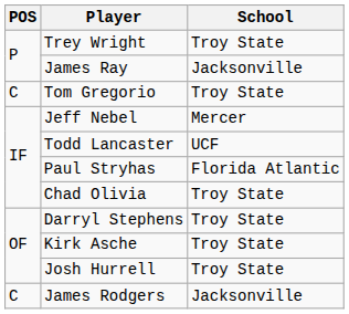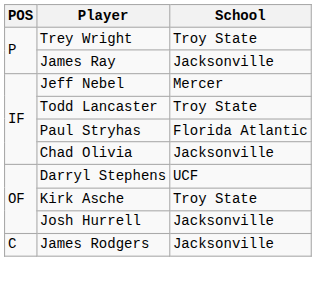 <table class=wikitable>
 <tr>
 <th>POS</th>
 <th>Player</th>
 <th>School</th>
 </tr>
 <tr>
 <td rowspan=2>P</td>
 <td>Trey Wright</td>
 <td>Troy State</td>
 </tr>
 <tr>
 <td>James Ray</td>
 <td>Jacksonville</td>
 </tr>
 <tr>
-<td>C</td>
-<td>Tom Gregorio</td>
-<td>Troy State</td>
-</tr>
-<tr>
 <td rowspan=4>IF</td>
 <td>Jeff Nebel</td>
 <td>Mercer</td>
 </tr>
 <tr>
 <td>Todd Lancaster</td>
-<td>UCF</td>
+<td>Troy State</td>
 </tr>
 <tr>
 <td>Paul Stryhas</td>
 <td>Florida Atlantic</td>
 </tr>
 <tr>
 <td>Chad Olivia</td>
-<td>Troy State</td>
+<td>Jacksonville</td>
 </tr>
 <tr>
 <td rowspan=3>OF</td>
 <td>Darryl Stephens</td>
-<td>Troy State</td>
+<td>UCF</td>
 </tr>
 <tr>
 <td>Kirk Asche</td>
 <td>Troy State</td>
 </tr>
 <tr>
 <td>Josh Hurrell</td>
-<td>Troy State</td>
+<td>Jacksonville</td>
 </tr>
 <tr>
 <td>C</td>
 <td>James Rodgers</td>
 <td>Jacksonville</td>
 </tr>
 </table>
